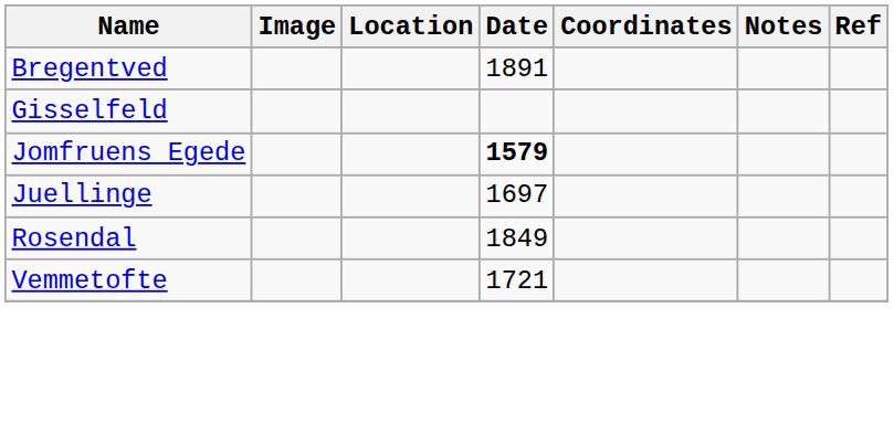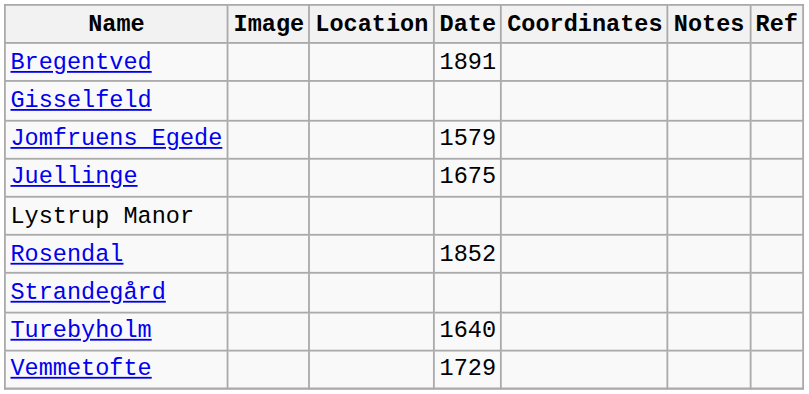 <table class="wikitable sortable">
 <tr>
 <th>Name</th>
 <th>Image</th>
 <th>Location</th>
 <th>Date</th>
 <th>Coordinates</th>
 <th>Notes</th>
 <th>Ref</th>
 </tr>
 <tr>
 <td><a href='#'>Bregentved</a></td>
 <td></td>
 <td></td>
 <td>1891</td>
 <td></td>
 <td></td>
 <td></td>
 </tr>
 <tr>
 <td><a href='#'>Gisselfeld</a></td>
 <td></td>
 <td></td>
 <td></td>
 <td></td>
 <td></td>
 <td></td>
 </tr>
 <tr>
 <td><a href='#'>Jomfruens Egede</a></td>
 <td></td>
 <td></td>
-<td><strong>1579</strong></td>
+<td>1579</td>
 <td></td>
 <td></td>
 <td></td>
 </tr>
 <tr>
 <td><a href='#'>Juellinge</a></td>
 <td></td>
 <td></td>
-<td>1697</td>
+<td>1675</td>
+<td></td>
+<td></td>
+<td></td>
+</tr>
+<tr>
+<td>Lystrup Manor</td>
+<td></td>
+<td></td>
+<td></td>
 <td></td>
 <td></td>
 <td></td>
 </tr>
 <tr>
 <td><a href='#'>Rosendal</a></td>
 <td></td>
 <td></td>
-<td>1849</td>
+<td>1852</td>
+<td></td>
+<td></td>
+<td></td>
+</tr>
+<tr>
+<td><a href='#'>Strandegård</a></td>
+<td></td>
+<td></td>
+<td></td>
+<td></td>
+<td></td>
+<td></td>
+</tr>
+<tr>
+<td><a href='#'>Turebyholm</a></td>
+<td></td>
+<td></td>
+<td>1640</td>
 <td></td>
 <td></td>
 <td></td>
 </tr>
 <tr>
 <td><a href='#'>Vemmetofte</a></td>
 <td></td>
 <td></td>
-<td>1721</td>
+<td>1729</td>
 <td></td>
 <td></td>
 <td></td>
 </tr>
 <tr>
 </tr>
 </table>
